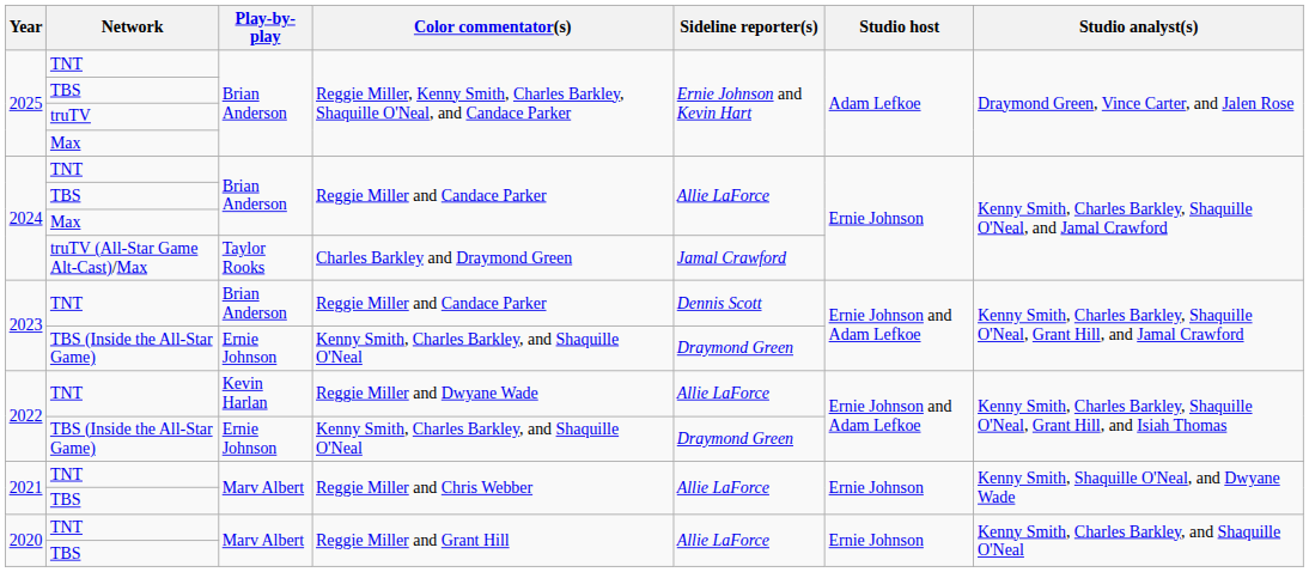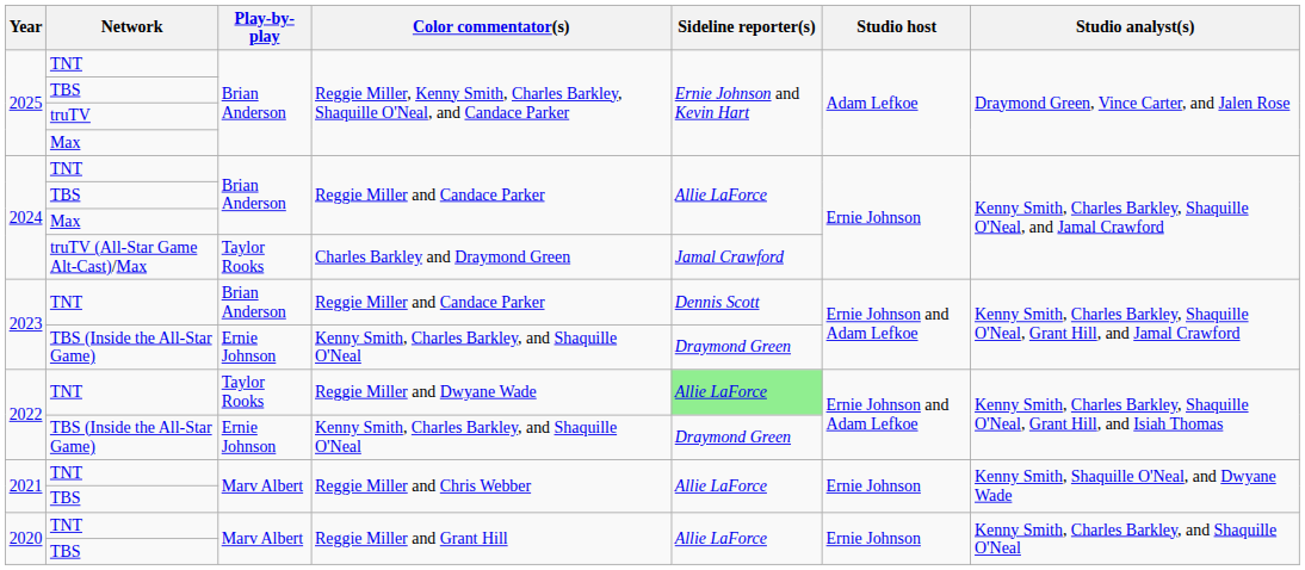 <table class=wikitable>
 <tr>
 <th>Year</th>
 <th>Network</th>
 <th><a href='#'>Play-by-play</a></th>
 <th><a href='#'>Color commentator</a>(s)</th>
 <th>Sideline reporter(s)</th>
 <th>Studio host</th>
 <th>Studio analyst(s)</th>
 </tr>
 <tr>
 <td rowspan=4><a href='#'>2025</a></td>
 <td><a href='#'>TNT</a></td>
 <td rowspan=4><a href='#'>Brian Anderson</a></td>
 <td rowspan=4><a href='#'>Reggie Miller</a>, <a href='#'>Kenny Smith</a>, <a href='#'>Charles Barkley</a>, <a href='#'>Shaquille O'Neal</a>, and <a href='#'>Candace Parker</a></td>
 <td rowspan=4><em><a href='#'>Ernie Johnson</a></em> and <em><a href='#'>Kevin Hart</a></em></td>
 <td rowspan=4><a href='#'>Adam Lefkoe</a></td>
 <td rowspan=4><a href='#'>Draymond Green</a>, <a href='#'>Vince Carter</a>, and <a href='#'>Jalen Rose</a></td>
 </tr>
 <tr>
 <td><a href='#'>TBS</a></td>
 </tr>
 <tr>
 <td><a href='#'>truTV</a></td>
 </tr>
 <tr>
 <td><a href='#'>Max</a></td>
 </tr>
 <tr>
 <td rowspan=4><a href='#'>2024</a></td>
 <td><a href='#'>TNT</a></td>
 <td rowspan=3><a href='#'>Brian Anderson</a></td>
 <td rowspan=3><a href='#'>Reggie Miller</a> and <a href='#'>Candace Parker</a></td>
 <td rowspan=3><em><a href='#'>Allie LaForce</a></em></td>
 <td rowspan=4><a href='#'>Ernie Johnson</a></td>
 <td rowspan=4><a href='#'>Kenny Smith</a>, <a href='#'>Charles Barkley</a>, <a href='#'>Shaquille O'Neal</a>, and <a href='#'>Jamal Crawford</a></td>
 </tr>
 <tr>
 <td><a href='#'>TBS</a></td>
 </tr>
 <tr>
 <td><a href='#'>Max</a></td>
 </tr>
 <tr>
 <td><a href='#'>truTV (All-Star Game Alt-Cast)</a>/<a href='#'>Max</a></td>
 <td><a href='#'>Taylor Rooks</a></td>
 <td><a href='#'>Charles Barkley</a> and <a href='#'>Draymond Green</a></td>
 <td><em><a href='#'>Jamal Crawford</a></em></td>
 </tr>
 <tr>
 <td rowspan=2><a href='#'>2023</a></td>
 <td><a href='#'>TNT</a></td>
 <td><a href='#'>Brian Anderson</a></td>
 <td><a href='#'>Reggie Miller</a> and <a href='#'>Candace Parker</a></td>
 <td><em><a href='#'>Dennis Scott</a></em></td>
 <td rowspan=2><a href='#'>Ernie Johnson</a> and <a href='#'>Adam Lefkoe</a></td>
 <td rowspan=2><a href='#'>Kenny Smith</a>, <a href='#'>Charles Barkley</a>, <a href='#'>Shaquille O'Neal</a>, <a href='#'>Grant Hill</a>, and <a href='#'>Jamal Crawford</a></td>
 </tr>
 <tr>
 <td><a href='#'>TBS (Inside the All-Star Game)</a></td>
 <td><a href='#'>Ernie Johnson</a></td>
 <td><a href='#'>Kenny Smith</a>, <a href='#'>Charles Barkley</a>, and <a href='#'>Shaquille O'Neal</a></td>
 <td><em><a href='#'>Draymond Green</a></em></td>
 </tr>
 <tr>
 <td rowspan=2><a href='#'>2022</a></td>
 <td><a href='#'>TNT</a></td>
-<td><a href='#'>Kevin Harlan</a></td>
+<td><a href='#'>Taylor Rooks</a></td>
 <td><a href='#'>Reggie Miller</a> and <a href='#'>Dwyane Wade</a></td>
-<td><em><a href='#'>Allie LaForce</a></em></td>
+<td style="background: lightgreen;"><em><a href='#'>Allie LaForce</a></em></td>
 <td rowspan=2><a href='#'>Ernie Johnson</a> and <a href='#'>Adam Lefkoe</a></td>
 <td rowspan=2><a href='#'>Kenny Smith</a>, <a href='#'>Charles Barkley</a>, <a href='#'>Shaquille O'Neal</a>, <a href='#'>Grant Hill</a>, and <a href='#'>Isiah Thomas</a></td>
 </tr>
 <tr>
 <td><a href='#'>TBS (Inside the All-Star Game)</a></td>
 <td><a href='#'>Ernie Johnson</a></td>
 <td><a href='#'>Kenny Smith</a>, <a href='#'>Charles Barkley</a>, and <a href='#'>Shaquille O'Neal</a></td>
 <td><em><a href='#'>Draymond Green</a></em></td>
 </tr>
 <tr>
 <td rowspan=2><a href='#'>2021</a></td>
 <td><a href='#'>TNT</a></td>
 <td rowspan=2><a href='#'>Marv Albert</a></td>
 <td rowspan=2><a href='#'>Reggie Miller</a> and <a href='#'>Chris Webber</a></td>
 <td rowspan=2><em><a href='#'>Allie LaForce</a></em></td>
 <td rowspan=2><a href='#'>Ernie Johnson</a></td>
 <td rowspan=2><a href='#'>Kenny Smith</a>, <a href='#'>Shaquille O'Neal</a>, and <a href='#'>Dwyane Wade</a></td>
 </tr>
 <tr>
 <td><a href='#'>TBS</a></td>
 </tr>
 <tr>
 <td rowspan=2><a href='#'>2020</a></td>
 <td><a href='#'>TNT</a></td>
 <td rowspan=2><a href='#'>Marv Albert</a></td>
 <td rowspan=2><a href='#'>Reggie Miller</a> and <a href='#'>Grant Hill</a></td>
 <td rowspan=2><em><a href='#'>Allie LaForce</a></em></td>
 <td rowspan=2><a href='#'>Ernie Johnson</a></td>
 <td rowspan=2><a href='#'>Kenny Smith</a>, <a href='#'>Charles Barkley</a>, and <a href='#'>Shaquille O'Neal</a></td>
 </tr>
 <tr>
 <td><a href='#'>TBS</a></td>
 </tr>
 </table>
